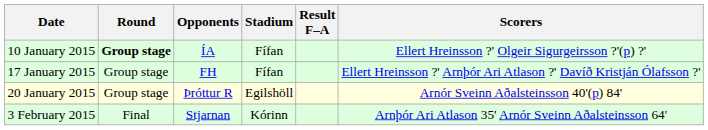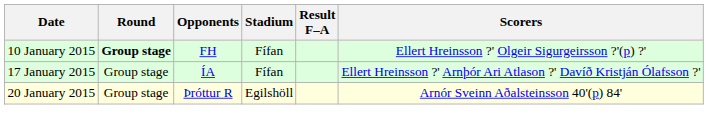 <table class="wikitable" style="text-align:center">
 <tr>
 <th>Date</th>
 <th>Round</th>
 <th>Opponents</th>
 <th>Stadium</th>
 <th>Result<br>F–A</th>
 <th>Scorers</th>
 </tr>
 <tr bgcolor="#ddffdd">
 <td>10 January 2015</td>
 <td><strong>Group stage</strong></td>
-<td><a href='#'>ÍA</a></td>
+<td><a href='#'>FH</a></td>
 <td>Fífan</td>
 <td></td>
 <td><a href='#'>Ellert Hreinsson</a> ?' <a href='#'>Olgeir Sigurgeirsson</a> ?'(<a href='#'>p</a>) ?'</td>
 </tr>
 <tr bgcolor="#ddffdd">
 <td>17 January 2015</td>
 <td>Group stage</td>
-<td><a href='#'>FH</a></td>
+<td><a href='#'>ÍA</a></td>
 <td>Fífan</td>
 <td></td>
 <td><a href='#'>Ellert Hreinsson</a> ?' <a href='#'>Arnþór Ari Atlason</a> ?' <a href='#'>Davíð Kristján Ólafsson</a> ?'</td>
 </tr>
 <tr bgcolor="#ffffdd">
 <td>20 January 2015</td>
 <td>Group stage</td>
 <td><a href='#'>Þróttur R</a></td>
 <td>Egilshöll</td>
 <td></td>
 <td><a href='#'>Arnór Sveinn Aðalsteinsson</a> 40'(<a href='#'>p</a>) 84'</td>
 </tr>
-<tr bgcolor="#ddffdd">
-<td>3 February 2015</td>
-<td>Final</td>
-<td><a href='#'>Stjarnan</a></td>
-<td>Kórinn</td>
-<td></td>
-<td><a href='#'>Arnþór Ari Atlason</a> 35' <a href='#'>Arnór Sveinn Aðalsteinsson</a> 64'</td>
-</tr>
 </table>
